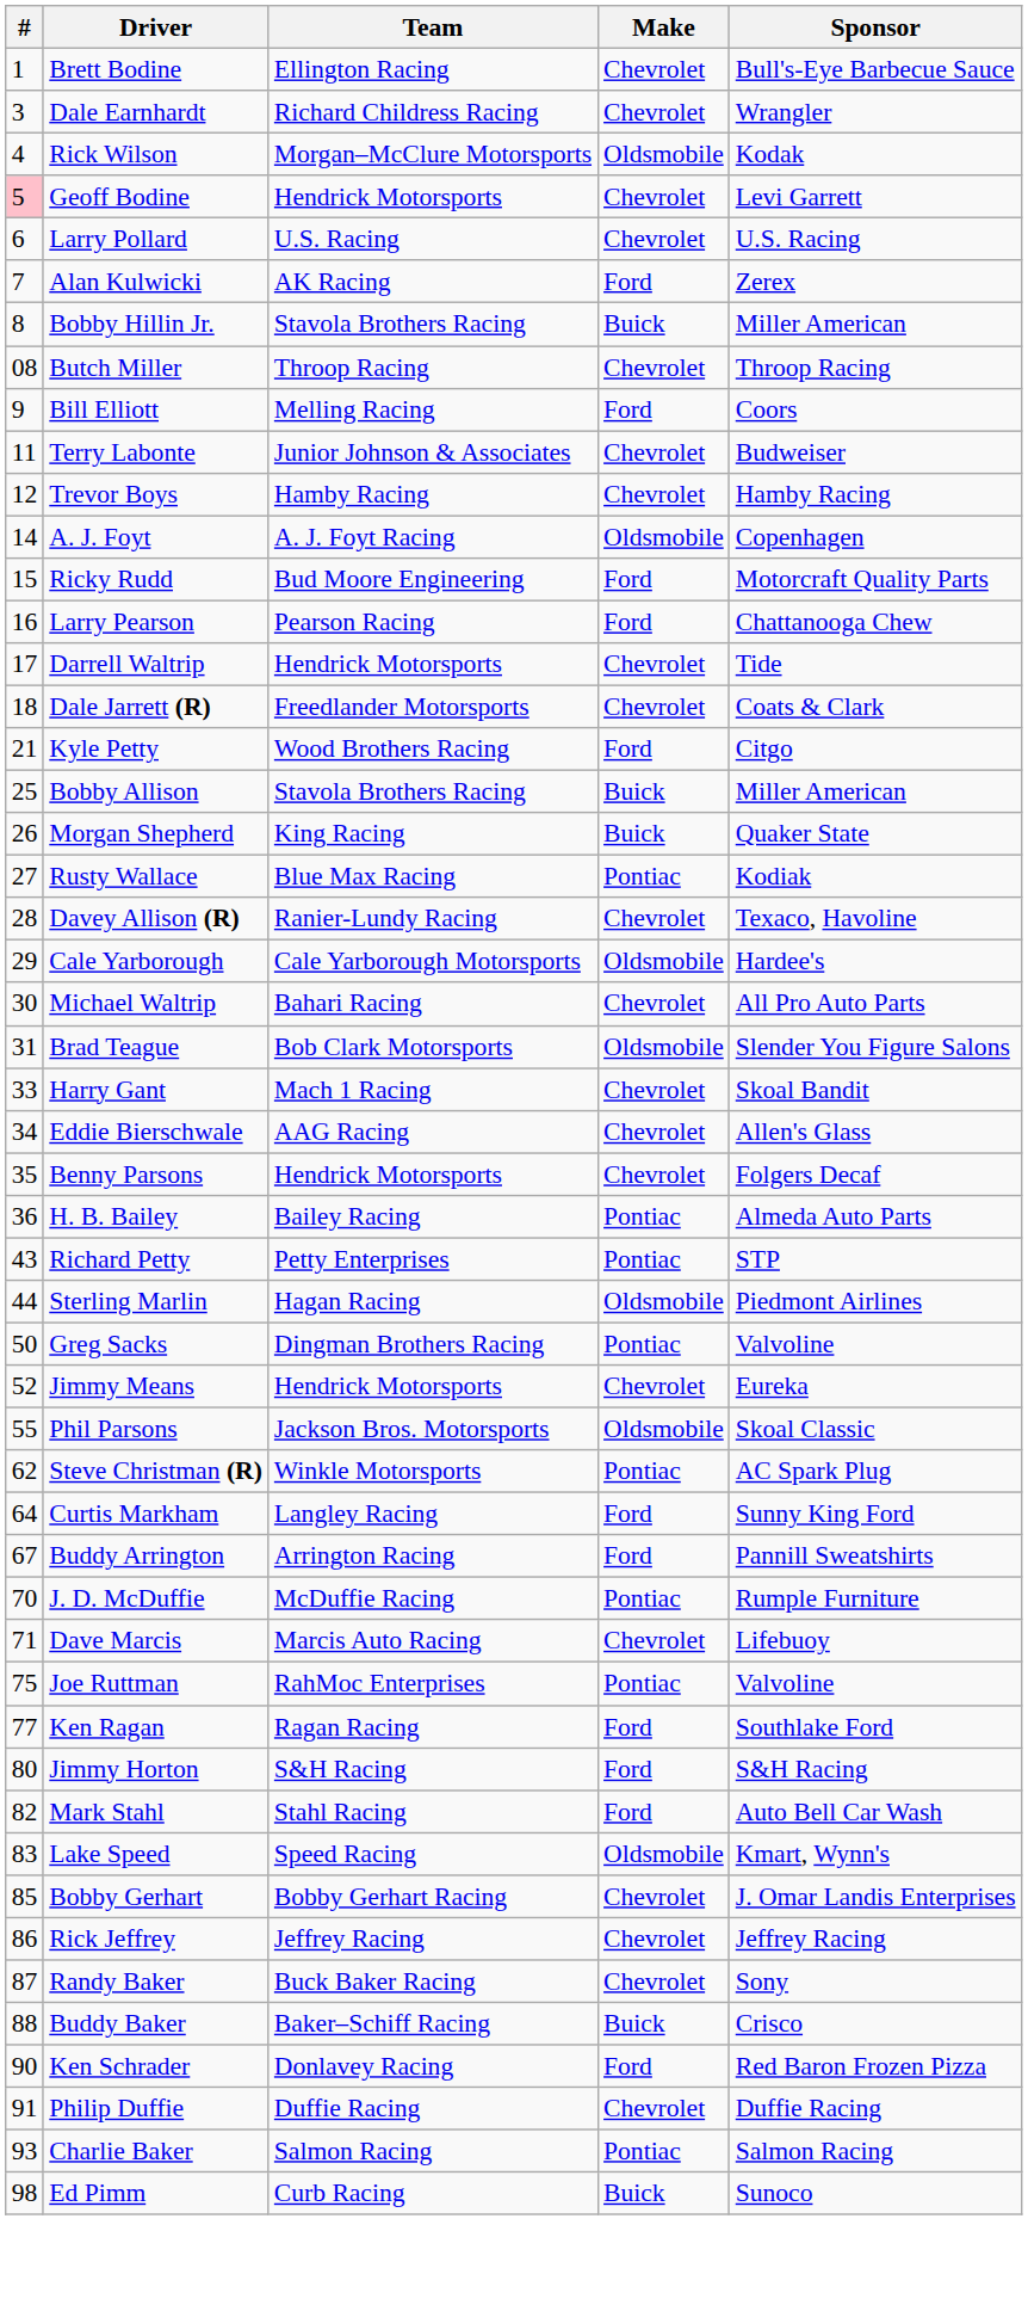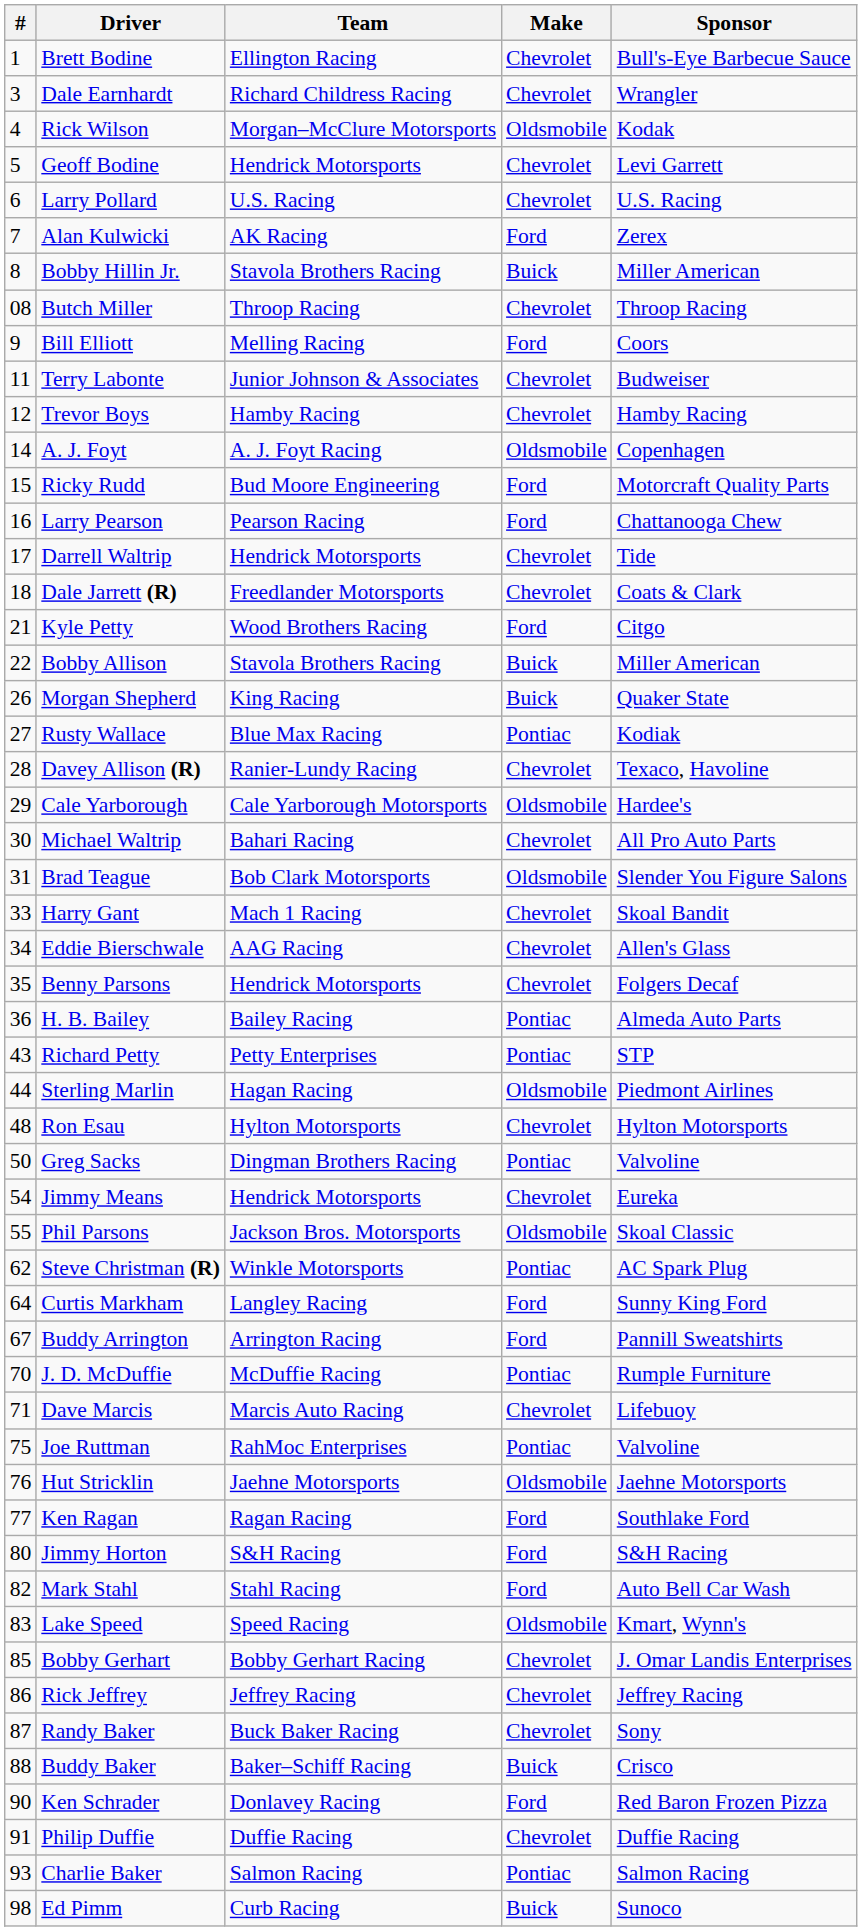 <table class="wikitable" style="font-size:95%">
 <tr>
 <th>#</th>
 <th>Driver</th>
 <th>Team</th>
 <th>Make</th>
 <th>Sponsor</th>
 </tr>
 <tr>
 <td>1</td>
 <td><a href='#'>Brett Bodine</a></td>
 <td><a href='#'>Ellington Racing</a></td>
 <td><a href='#'>Chevrolet</a></td>
 <td><a href='#'>Bull's-Eye Barbecue Sauce</a></td>
 </tr>
 <tr>
 <td>3</td>
 <td><a href='#'>Dale Earnhardt</a></td>
 <td><a href='#'>Richard Childress Racing</a></td>
 <td><a href='#'>Chevrolet</a></td>
 <td><a href='#'>Wrangler</a></td>
 </tr>
 <tr>
 <td>4</td>
 <td><a href='#'>Rick Wilson</a></td>
 <td><a href='#'>Morgan–McClure Motorsports</a></td>
 <td><a href='#'>Oldsmobile</a></td>
 <td><a href='#'>Kodak</a></td>
 </tr>
 <tr>
-<td style="background: pink;">5</td>
+<td>5</td>
 <td><a href='#'>Geoff Bodine</a></td>
 <td><a href='#'>Hendrick Motorsports</a></td>
 <td><a href='#'>Chevrolet</a></td>
 <td><a href='#'>Levi Garrett</a></td>
 </tr>
 <tr>
 <td>6</td>
 <td><a href='#'>Larry Pollard</a></td>
 <td><a href='#'>U.S. Racing</a></td>
 <td><a href='#'>Chevrolet</a></td>
 <td><a href='#'>U.S. Racing</a></td>
 </tr>
 <tr>
 <td>7</td>
 <td><a href='#'>Alan Kulwicki</a></td>
 <td><a href='#'>AK Racing</a></td>
 <td><a href='#'>Ford</a></td>
 <td><a href='#'>Zerex</a></td>
 </tr>
 <tr>
 <td>8</td>
 <td><a href='#'>Bobby Hillin Jr.</a></td>
 <td><a href='#'>Stavola Brothers Racing</a></td>
 <td><a href='#'>Buick</a></td>
 <td><a href='#'>Miller American</a></td>
 </tr>
 <tr>
 <td>08</td>
 <td><a href='#'>Butch Miller</a></td>
 <td><a href='#'>Throop Racing</a></td>
 <td><a href='#'>Chevrolet</a></td>
 <td><a href='#'>Throop Racing</a></td>
 </tr>
 <tr>
 <td>9</td>
 <td><a href='#'>Bill Elliott</a></td>
 <td><a href='#'>Melling Racing</a></td>
 <td><a href='#'>Ford</a></td>
 <td><a href='#'>Coors</a></td>
 </tr>
 <tr>
 <td>11</td>
 <td><a href='#'>Terry Labonte</a></td>
 <td><a href='#'>Junior Johnson & Associates</a></td>
 <td><a href='#'>Chevrolet</a></td>
 <td><a href='#'>Budweiser</a></td>
 </tr>
 <tr>
 <td>12</td>
 <td><a href='#'>Trevor Boys</a></td>
 <td><a href='#'>Hamby Racing</a></td>
 <td><a href='#'>Chevrolet</a></td>
 <td><a href='#'>Hamby Racing</a></td>
 </tr>
 <tr>
 <td>14</td>
 <td><a href='#'>A. J. Foyt</a></td>
 <td><a href='#'>A. J. Foyt Racing</a></td>
 <td><a href='#'>Oldsmobile</a></td>
 <td><a href='#'>Copenhagen</a></td>
 </tr>
 <tr>
 <td>15</td>
 <td><a href='#'>Ricky Rudd</a></td>
 <td><a href='#'>Bud Moore Engineering</a></td>
 <td><a href='#'>Ford</a></td>
 <td><a href='#'>Motorcraft Quality Parts</a></td>
 </tr>
 <tr>
 <td>16</td>
 <td><a href='#'>Larry Pearson</a></td>
 <td><a href='#'>Pearson Racing</a></td>
 <td><a href='#'>Ford</a></td>
 <td><a href='#'>Chattanooga Chew</a></td>
 </tr>
 <tr>
 <td>17</td>
 <td><a href='#'>Darrell Waltrip</a></td>
 <td><a href='#'>Hendrick Motorsports</a></td>
 <td><a href='#'>Chevrolet</a></td>
 <td><a href='#'>Tide</a></td>
 </tr>
 <tr>
 <td>18</td>
 <td><a href='#'>Dale Jarrett</a> <strong>(R)</strong></td>
 <td><a href='#'>Freedlander Motorsports</a></td>
 <td><a href='#'>Chevrolet</a></td>
 <td><a href='#'>Coats & Clark</a></td>
 </tr>
 <tr>
 <td>21</td>
 <td><a href='#'>Kyle Petty</a></td>
 <td><a href='#'>Wood Brothers Racing</a></td>
 <td><a href='#'>Ford</a></td>
 <td><a href='#'>Citgo</a></td>
 </tr>
 <tr>
-<td>25</td>
+<td>22</td>
 <td><a href='#'>Bobby Allison</a></td>
 <td><a href='#'>Stavola Brothers Racing</a></td>
 <td><a href='#'>Buick</a></td>
 <td><a href='#'>Miller American</a></td>
 </tr>
 <tr>
 <td>26</td>
 <td><a href='#'>Morgan Shepherd</a></td>
 <td><a href='#'>King Racing</a></td>
 <td><a href='#'>Buick</a></td>
 <td><a href='#'>Quaker State</a></td>
 </tr>
 <tr>
 <td>27</td>
 <td><a href='#'>Rusty Wallace</a></td>
 <td><a href='#'>Blue Max Racing</a></td>
 <td><a href='#'>Pontiac</a></td>
 <td><a href='#'>Kodiak</a></td>
 </tr>
 <tr>
 <td>28</td>
 <td><a href='#'>Davey Allison</a> <strong>(R)</strong></td>
 <td><a href='#'>Ranier-Lundy Racing</a></td>
 <td><a href='#'>Chevrolet</a></td>
 <td><a href='#'>Texaco</a>, <a href='#'>Havoline</a></td>
 </tr>
 <tr>
 <td>29</td>
 <td><a href='#'>Cale Yarborough</a></td>
 <td><a href='#'>Cale Yarborough Motorsports</a></td>
 <td><a href='#'>Oldsmobile</a></td>
 <td><a href='#'>Hardee's</a></td>
 </tr>
 <tr>
 <td>30</td>
 <td><a href='#'>Michael Waltrip</a></td>
 <td><a href='#'>Bahari Racing</a></td>
 <td><a href='#'>Chevrolet</a></td>
 <td><a href='#'>All Pro Auto Parts</a></td>
 </tr>
 <tr>
 <td>31</td>
 <td><a href='#'>Brad Teague</a></td>
 <td><a href='#'>Bob Clark Motorsports</a></td>
 <td><a href='#'>Oldsmobile</a></td>
 <td><a href='#'>Slender You Figure Salons</a></td>
 </tr>
 <tr>
 <td>33</td>
 <td><a href='#'>Harry Gant</a></td>
 <td><a href='#'>Mach 1 Racing</a></td>
 <td><a href='#'>Chevrolet</a></td>
 <td><a href='#'>Skoal Bandit</a></td>
 </tr>
 <tr>
 <td>34</td>
 <td><a href='#'>Eddie Bierschwale</a></td>
 <td><a href='#'>AAG Racing</a></td>
 <td><a href='#'>Chevrolet</a></td>
 <td><a href='#'>Allen's Glass</a></td>
 </tr>
 <tr>
 <td>35</td>
 <td><a href='#'>Benny Parsons</a></td>
 <td><a href='#'>Hendrick Motorsports</a></td>
 <td><a href='#'>Chevrolet</a></td>
 <td><a href='#'>Folgers Decaf</a></td>
 </tr>
 <tr>
 <td>36</td>
 <td><a href='#'>H. B. Bailey</a></td>
 <td><a href='#'>Bailey Racing</a></td>
 <td><a href='#'>Pontiac</a></td>
 <td><a href='#'>Almeda Auto Parts</a></td>
 </tr>
 <tr>
 <td>43</td>
 <td><a href='#'>Richard Petty</a></td>
 <td><a href='#'>Petty Enterprises</a></td>
 <td><a href='#'>Pontiac</a></td>
 <td><a href='#'>STP</a></td>
 </tr>
 <tr>
 <td>44</td>
 <td><a href='#'>Sterling Marlin</a></td>
 <td><a href='#'>Hagan Racing</a></td>
 <td><a href='#'>Oldsmobile</a></td>
 <td><a href='#'>Piedmont Airlines</a></td>
 </tr>
 <tr>
+<td>48</td>
+<td><a href='#'>Ron Esau</a></td>
+<td><a href='#'>Hylton Motorsports</a></td>
+<td><a href='#'>Chevrolet</a></td>
+<td><a href='#'>Hylton Motorsports</a></td>
+</tr>
+<tr>
 <td>50</td>
 <td><a href='#'>Greg Sacks</a></td>
 <td><a href='#'>Dingman Brothers Racing</a></td>
 <td><a href='#'>Pontiac</a></td>
 <td><a href='#'>Valvoline</a></td>
 </tr>
 <tr>
-<td>52</td>
+<td>54</td>
 <td><a href='#'>Jimmy Means</a></td>
 <td><a href='#'>Hendrick Motorsports</a></td>
 <td><a href='#'>Chevrolet</a></td>
 <td><a href='#'>Eureka</a></td>
 </tr>
 <tr>
 <td>55</td>
 <td><a href='#'>Phil Parsons</a></td>
 <td><a href='#'>Jackson Bros. Motorsports</a></td>
 <td><a href='#'>Oldsmobile</a></td>
 <td><a href='#'>Skoal Classic</a></td>
 </tr>
 <tr>
 <td>62</td>
 <td><a href='#'>Steve Christman</a> <strong>(R)</strong></td>
 <td><a href='#'>Winkle Motorsports</a></td>
 <td><a href='#'>Pontiac</a></td>
 <td><a href='#'>AC Spark Plug</a></td>
 </tr>
 <tr>
 <td>64</td>
 <td><a href='#'>Curtis Markham</a></td>
 <td><a href='#'>Langley Racing</a></td>
 <td><a href='#'>Ford</a></td>
 <td><a href='#'>Sunny King Ford</a></td>
 </tr>
 <tr>
 <td>67</td>
 <td><a href='#'>Buddy Arrington</a></td>
 <td><a href='#'>Arrington Racing</a></td>
 <td><a href='#'>Ford</a></td>
 <td><a href='#'>Pannill Sweatshirts</a></td>
 </tr>
 <tr>
 <td>70</td>
 <td><a href='#'>J. D. McDuffie</a></td>
 <td><a href='#'>McDuffie Racing</a></td>
 <td><a href='#'>Pontiac</a></td>
 <td><a href='#'>Rumple Furniture</a></td>
 </tr>
 <tr>
 <td>71</td>
 <td><a href='#'>Dave Marcis</a></td>
 <td><a href='#'>Marcis Auto Racing</a></td>
 <td><a href='#'>Chevrolet</a></td>
 <td><a href='#'>Lifebuoy</a></td>
 </tr>
 <tr>
 <td>75</td>
 <td><a href='#'>Joe Ruttman</a></td>
 <td><a href='#'>RahMoc Enterprises</a></td>
 <td><a href='#'>Pontiac</a></td>
 <td><a href='#'>Valvoline</a></td>
+</tr>
+<tr>
+<td>76</td>
+<td><a href='#'>Hut Stricklin</a></td>
+<td><a href='#'>Jaehne Motorsports</a></td>
+<td><a href='#'>Oldsmobile</a></td>
+<td><a href='#'>Jaehne Motorsports</a></td>
 </tr>
 <tr>
 <td>77</td>
 <td><a href='#'>Ken Ragan</a></td>
 <td><a href='#'>Ragan Racing</a></td>
 <td><a href='#'>Ford</a></td>
 <td><a href='#'>Southlake Ford</a></td>
 </tr>
 <tr>
 <td>80</td>
 <td><a href='#'>Jimmy Horton</a></td>
 <td><a href='#'>S&H Racing</a></td>
 <td><a href='#'>Ford</a></td>
 <td><a href='#'>S&H Racing</a></td>
 </tr>
 <tr>
 <td>82</td>
 <td><a href='#'>Mark Stahl</a></td>
 <td><a href='#'>Stahl Racing</a></td>
 <td><a href='#'>Ford</a></td>
 <td><a href='#'>Auto Bell Car Wash</a></td>
 </tr>
 <tr>
 <td>83</td>
 <td><a href='#'>Lake Speed</a></td>
 <td><a href='#'>Speed Racing</a></td>
 <td><a href='#'>Oldsmobile</a></td>
 <td><a href='#'>Kmart</a>, <a href='#'>Wynn's</a></td>
 </tr>
 <tr>
 <td>85</td>
 <td><a href='#'>Bobby Gerhart</a></td>
 <td><a href='#'>Bobby Gerhart Racing</a></td>
 <td><a href='#'>Chevrolet</a></td>
 <td><a href='#'>J. Omar Landis Enterprises</a></td>
 </tr>
 <tr>
 <td>86</td>
 <td><a href='#'>Rick Jeffrey</a></td>
 <td><a href='#'>Jeffrey Racing</a></td>
 <td><a href='#'>Chevrolet</a></td>
 <td><a href='#'>Jeffrey Racing</a></td>
 </tr>
 <tr>
 <td>87</td>
 <td><a href='#'>Randy Baker</a></td>
 <td><a href='#'>Buck Baker Racing</a></td>
 <td><a href='#'>Chevrolet</a></td>
 <td><a href='#'>Sony</a></td>
 </tr>
 <tr>
 <td>88</td>
 <td><a href='#'>Buddy Baker</a></td>
 <td><a href='#'>Baker–Schiff Racing</a></td>
 <td><a href='#'>Buick</a></td>
 <td><a href='#'>Crisco</a></td>
 </tr>
 <tr>
 <td>90</td>
 <td><a href='#'>Ken Schrader</a></td>
 <td><a href='#'>Donlavey Racing</a></td>
 <td><a href='#'>Ford</a></td>
 <td><a href='#'>Red Baron Frozen Pizza</a></td>
 </tr>
 <tr>
 <td>91</td>
 <td><a href='#'>Philip Duffie</a></td>
 <td><a href='#'>Duffie Racing</a></td>
 <td><a href='#'>Chevrolet</a></td>
 <td><a href='#'>Duffie Racing</a></td>
 </tr>
 <tr>
 <td>93</td>
 <td><a href='#'>Charlie Baker</a></td>
 <td><a href='#'>Salmon Racing</a></td>
 <td><a href='#'>Pontiac</a></td>
 <td><a href='#'>Salmon Racing</a></td>
 </tr>
 <tr>
 <td>98</td>
 <td><a href='#'>Ed Pimm</a></td>
 <td><a href='#'>Curb Racing</a></td>
 <td><a href='#'>Buick</a></td>
 <td><a href='#'>Sunoco</a></td>
 </tr>
 </table>
